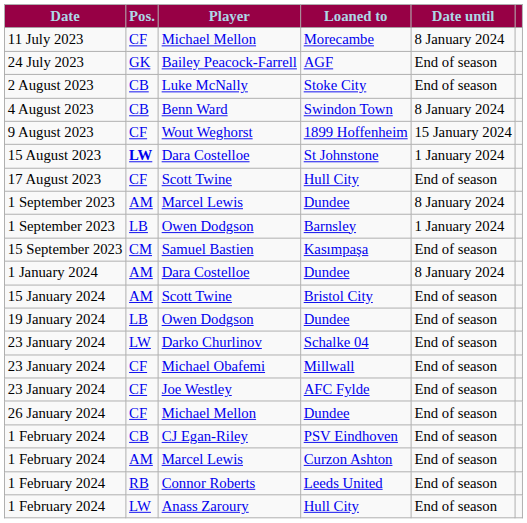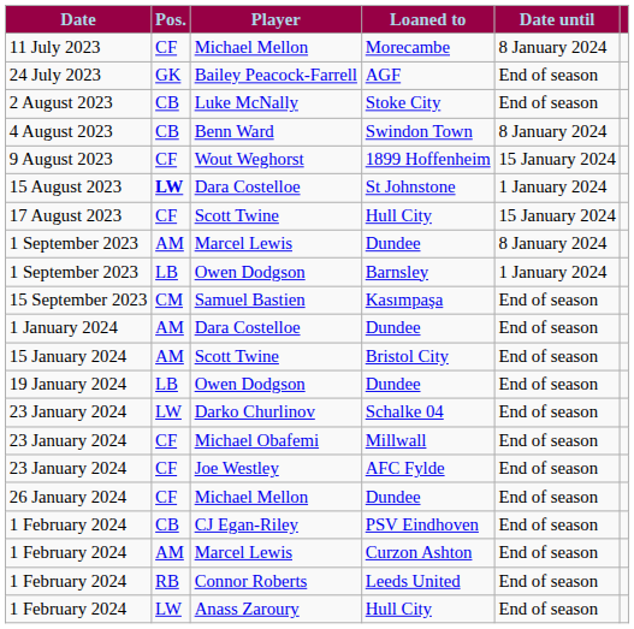 <table class="wikitable plainrowheaders sortable">
 <tr>
 <th style="background:#970045; color:#ADD8E6;">Date</th>
 <th style="background:#970045; color:#ADD8E6;">Pos.</th>
 <th style="background:#970045; color:#ADD8E6;">Player</th>
 <th style="background:#970045; color:#ADD8E6;">Loaned to</th>
 <th style="background:#970045; color:#ADD8E6;">Date until</th>
 <th style="background:#970045; color:#ADD8E6;"></th>
 </tr>
 <tr>
 <td>11 July 2023</td>
 <td><a href='#'>CF</a></td>
 <td> <a href='#'>Michael Mellon</a></td>
 <td> <a href='#'>Morecambe</a></td>
 <td>8 January 2024</td>
 <td></td>
 </tr>
 <tr>
 <td>24 July 2023</td>
 <td><a href='#'>GK</a></td>
 <td> <a href='#'>Bailey Peacock-Farrell</a></td>
 <td> <a href='#'>AGF</a></td>
 <td>End of season</td>
 <td></td>
 </tr>
 <tr>
 <td>2 August 2023</td>
 <td><a href='#'>CB</a></td>
 <td> <a href='#'>Luke McNally</a></td>
 <td> <a href='#'>Stoke City</a></td>
 <td>End of season</td>
 <td></td>
 </tr>
 <tr>
 <td>4 August 2023</td>
 <td><a href='#'>CB</a></td>
 <td> <a href='#'>Benn Ward</a></td>
 <td> <a href='#'>Swindon Town</a></td>
 <td>8 January 2024</td>
 <td></td>
 </tr>
 <tr>
 <td>9 August 2023</td>
 <td><a href='#'>CF</a></td>
 <td> <a href='#'>Wout Weghorst</a></td>
 <td> <a href='#'>1899 Hoffenheim</a></td>
 <td>15 January 2024</td>
 <td></td>
 </tr>
 <tr>
 <td>15 August 2023</td>
 <td><strong><a href='#'>LW</a></strong></td>
 <td> <a href='#'>Dara Costelloe</a></td>
 <td> <a href='#'>St Johnstone</a></td>
 <td>1 January 2024</td>
 <td></td>
 </tr>
 <tr>
 <td>17 August 2023</td>
 <td><a href='#'>CF</a></td>
 <td> <a href='#'>Scott Twine</a></td>
 <td> <a href='#'>Hull City</a></td>
-<td>End of season</td>
+<td>15 January 2024</td>
 <td></td>
 </tr>
 <tr>
 <td>1 September 2023</td>
 <td><a href='#'>AM</a></td>
 <td> <a href='#'>Marcel Lewis</a></td>
 <td> <a href='#'>Dundee</a></td>
 <td>8 January 2024</td>
 <td></td>
 </tr>
 <tr>
 <td>1 September 2023</td>
 <td><a href='#'>LB</a></td>
 <td> <a href='#'>Owen Dodgson</a></td>
 <td> <a href='#'>Barnsley</a></td>
 <td>1 January 2024</td>
 <td></td>
 </tr>
 <tr>
 <td>15 September 2023</td>
 <td><a href='#'>CM</a></td>
 <td> <a href='#'>Samuel Bastien</a></td>
 <td> <a href='#'>Kasımpaşa</a></td>
 <td>End of season</td>
 <td></td>
 </tr>
 <tr>
 <td>1 January 2024</td>
 <td><a href='#'>AM</a></td>
 <td> <a href='#'>Dara Costelloe</a></td>
 <td> <a href='#'>Dundee</a></td>
-<td>8 January 2024</td>
+<td>End of season</td>
 <td></td>
 </tr>
 <tr>
 <td>15 January 2024</td>
 <td><a href='#'>AM</a></td>
 <td> <a href='#'>Scott Twine</a></td>
 <td> <a href='#'>Bristol City</a></td>
 <td>End of season</td>
 <td></td>
 </tr>
 <tr>
 <td>19 January 2024</td>
 <td><a href='#'>LB</a></td>
 <td> <a href='#'>Owen Dodgson</a></td>
 <td> <a href='#'>Dundee</a></td>
 <td>End of season</td>
 <td></td>
 </tr>
 <tr>
 <td>23 January 2024</td>
 <td><a href='#'>LW</a></td>
 <td> <a href='#'>Darko Churlinov</a></td>
 <td> <a href='#'>Schalke 04</a></td>
 <td>End of season</td>
 <td></td>
 </tr>
 <tr>
 <td>23 January 2024</td>
 <td><a href='#'>CF</a></td>
 <td> <a href='#'>Michael Obafemi</a></td>
 <td> <a href='#'>Millwall</a></td>
 <td>End of season</td>
 <td></td>
 </tr>
 <tr>
 <td>23 January 2024</td>
 <td><a href='#'>CF</a></td>
 <td> <a href='#'>Joe Westley</a></td>
 <td> <a href='#'>AFC Fylde</a></td>
 <td>End of season</td>
 <td></td>
 </tr>
 <tr>
 <td>26 January 2024</td>
 <td><a href='#'>CF</a></td>
 <td> <a href='#'>Michael Mellon</a></td>
 <td> <a href='#'>Dundee</a></td>
 <td>End of season</td>
 <td></td>
 </tr>
 <tr>
 <td>1 February 2024</td>
 <td><a href='#'>CB</a></td>
 <td> <a href='#'>CJ Egan-Riley</a></td>
 <td> <a href='#'>PSV Eindhoven</a></td>
 <td>End of season</td>
 <td></td>
 </tr>
 <tr>
 <td>1 February 2024</td>
 <td><a href='#'>AM</a></td>
 <td> <a href='#'>Marcel Lewis</a></td>
 <td> <a href='#'>Curzon Ashton</a></td>
 <td>End of season</td>
 <td></td>
 </tr>
 <tr>
 <td>1 February 2024</td>
 <td><a href='#'>RB</a></td>
 <td> <a href='#'>Connor Roberts</a></td>
 <td> <a href='#'>Leeds United</a></td>
 <td>End of season</td>
 <td></td>
 </tr>
 <tr>
 <td>1 February 2024</td>
 <td><a href='#'>LW</a></td>
 <td> <a href='#'>Anass Zaroury</a></td>
 <td> <a href='#'>Hull City</a></td>
 <td>End of season</td>
 <td></td>
 </tr>
 </table>
